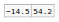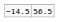 <table class="wikitable">
 <tr align="center">
 </tr>
 <tr align="center">
 <td>−14.5</td>
-<td>54.2</td>
+<td>56.5</td>
 </tr>
 </table>
